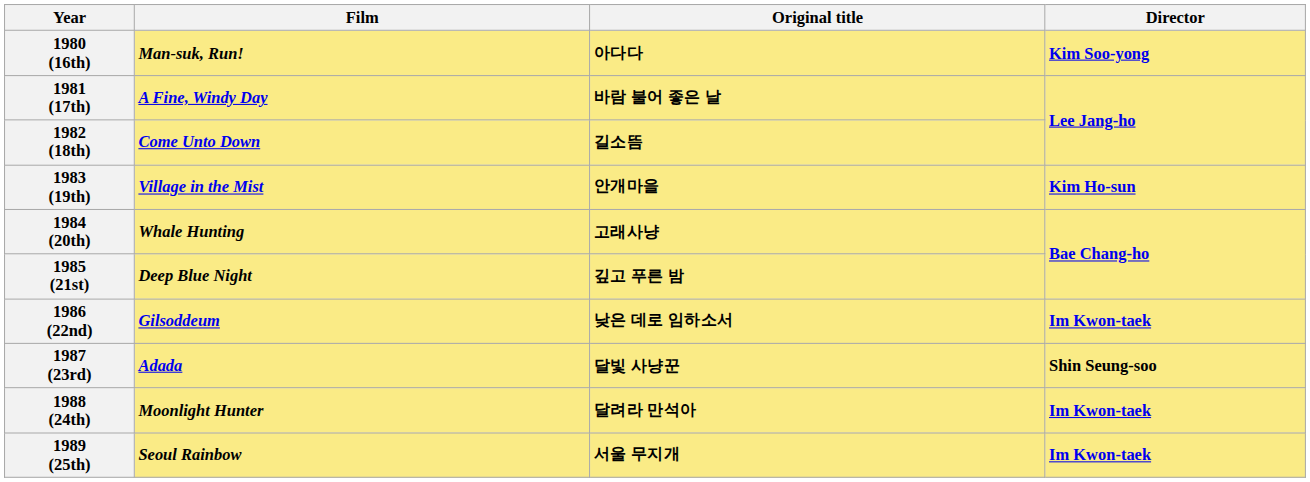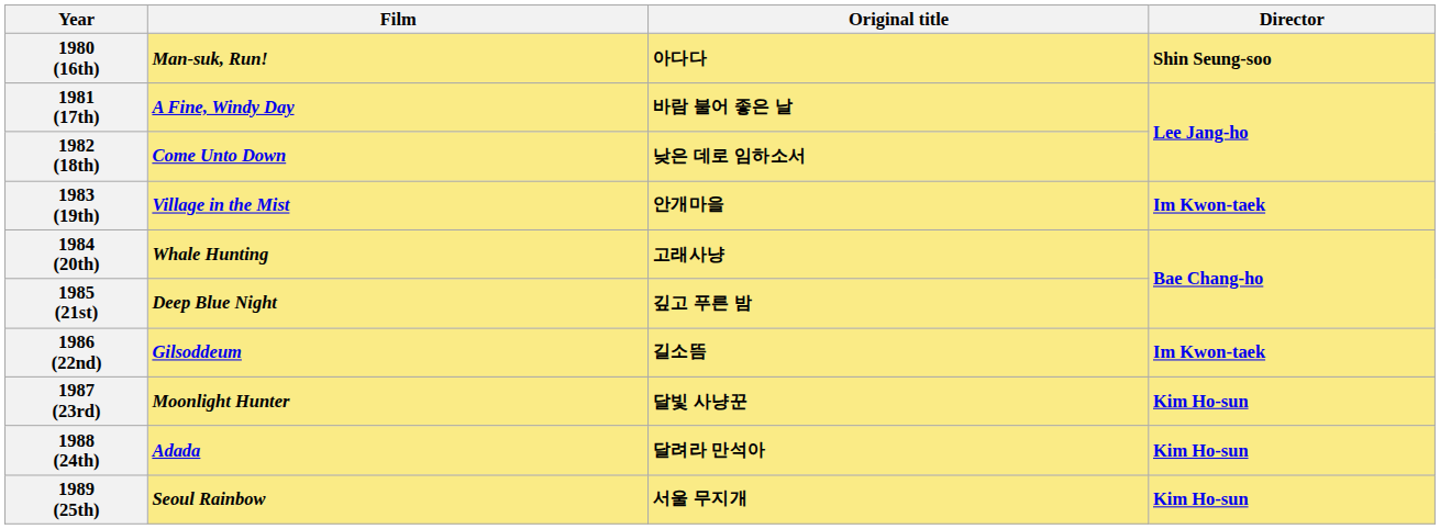 <table class="wikitable" width="100%">
 <tr>
 <th style="width:10%;">Year</th>
 <th style="width:35%;">Film</th>
 <th style="width:35%;">Original title</th>
 <th style="width:20%;">Director</th>
 </tr>
 <tr>
 <th>1980<br>(16th)</th>
 <td style="background:#FAEB86;"><strong><em>Man-suk, Run! </em></strong></td>
 <td style="background:#FAEB86;"><strong>아다다</strong></td>
-<td style="background:#FAEB86;"><strong><a href='#'>Kim Soo-yong</a></strong></td>
+<td style="background:#FAEB86;"><strong>Shin Seung-soo</strong></td>
 </tr>
 <tr>
 <th>1981<br>(17th)</th>
 <td style="background:#FAEB86;"><strong><em><a href='#'>A Fine, Windy Day</a> </em></strong></td>
 <td style="background:#FAEB86;"><strong>바람 불어 좋은 날</strong></td>
 <td style="background:#FAEB86;" rowspan="2"><strong><a href='#'>Lee Jang-ho</a></strong></td>
 </tr>
 <tr>
 <th>1982<br>(18th)</th>
 <td style="background:#FAEB86;"><strong><em><a href='#'>Come Unto Down</a> </em></strong></td>
-<td style="background:#FAEB86;"><strong>길소뜸</strong></td>
+<td style="background:#FAEB86;"><strong>낮은 데로 임하소서</strong></td>
 </tr>
 <tr>
 <th>1983<br>(19th)</th>
 <td style="background:#FAEB86;"><strong><em><a href='#'>Village in the Mist</a> </em></strong></td>
 <td style="background:#FAEB86;"><strong>안개마을</strong></td>
-<td style="background:#FAEB86;"><strong><a href='#'>Kim Ho-sun</a></strong></td>
+<td style="background:#FAEB86;"><strong><a href='#'>Im Kwon-taek</a></strong></td>
 </tr>
 <tr>
 <th>1984<br>(20th)</th>
 <td style="background:#FAEB86;"><strong><em>Whale Hunting </em></strong></td>
 <td style="background:#FAEB86;"><strong>고래사냥</strong></td>
 <td style="background:#FAEB86;" rowspan="2"><strong><a href='#'>Bae Chang-ho</a></strong></td>
 </tr>
 <tr>
 <th>1985<br>(21st)</th>
 <td style="background:#FAEB86;"><strong><em>Deep Blue Night </em></strong></td>
 <td style="background:#FAEB86;"><strong>깊고 푸른 밤</strong></td>
 </tr>
 <tr>
 <th>1986<br>(22nd)</th>
 <td style="background:#FAEB86;"><strong><em><a href='#'>Gilsoddeum</a> </em></strong></td>
-<td style="background:#FAEB86;"><strong>낮은 데로 임하소서</strong></td>
+<td style="background:#FAEB86;"><strong>길소뜸</strong></td>
 <td style="background:#FAEB86;"><strong><a href='#'>Im Kwon-taek</a></strong></td>
 </tr>
 <tr>
 <th>1987<br>(23rd)</th>
-<td style="background:#FAEB86;"><strong><em><a href='#'>Adada</a> </em></strong></td>
+<td style="background:#FAEB86;"><strong><em>Moonlight Hunter </em></strong></td>
 <td style="background:#FAEB86;"><strong>달빛 사냥꾼</strong></td>
-<td style="background:#FAEB86;"><strong>Shin Seung-soo</strong></td>
+<td style="background:#FAEB86;"><strong><a href='#'>Kim Ho-sun</a></strong></td>
 </tr>
 <tr>
 <th>1988<br>(24th)</th>
-<td style="background:#FAEB86;"><strong><em>Moonlight Hunter </em></strong></td>
+<td style="background:#FAEB86;"><strong><em><a href='#'>Adada</a> </em></strong></td>
 <td style="background:#FAEB86;"><strong>달려라 만석아</strong></td>
-<td style="background:#FAEB86;"><strong><a href='#'>Im Kwon-taek</a></strong></td>
+<td style="background:#FAEB86;"><strong><a href='#'>Kim Ho-sun</a></strong></td>
 </tr>
 <tr>
 <th>1989<br>(25th)</th>
 <td style="background:#FAEB86;"><strong><em>Seoul Rainbow </em></strong></td>
 <td style="background:#FAEB86;"><strong>서울 무지개</strong></td>
-<td style="background:#FAEB86;"><strong><a href='#'>Im Kwon-taek</a></strong></td>
+<td style="background:#FAEB86;"><strong><a href='#'>Kim Ho-sun</a></strong></td>
 </tr>
 </table>
